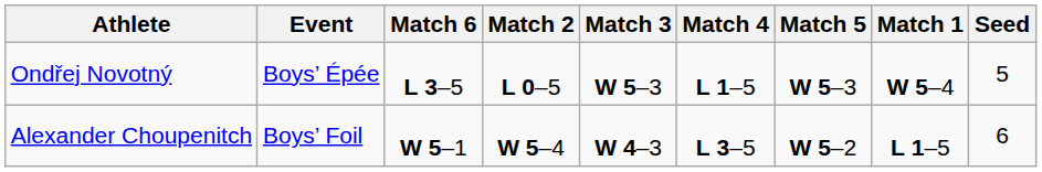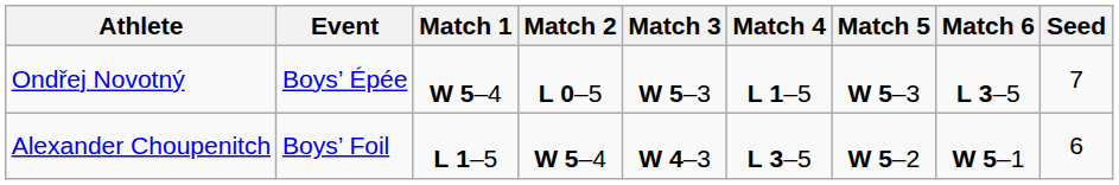 <table class="wikitable" border="1" style="font-size:90%">
 <tr>
 <th>Athlete</th>
 <th>Event</th>
-<th>Match 6</th>
+<th>Match 1</th>
 <th>Match 2</th>
 <th>Match 3</th>
 <th>Match 4</th>
 <th>Match 5</th>
-<th>Match 1</th>
+<th>Match 6</th>
 <th>Seed</th>
 </tr>
 <tr>
 <td><a href='#'>Ondřej Novotný</a></td>
 <td><a href='#'>Boys’ Épée</a></td>
-<td align=center><br> <strong>L</strong> <strong>3</strong>–5</td>
+<td align=center><br> <strong>W</strong> <strong>5</strong>–4</td>
 <td align=center><br> <strong>L</strong> <strong>0</strong>–5</td>
 <td align=center><br> <strong>W</strong> <strong>5</strong>–3</td>
 <td align=center><br> <strong>L</strong> <strong>1</strong>–5</td>
 <td align=center><br> <strong>W</strong> <strong>5</strong>–3</td>
-<td align=center><br> <strong>W</strong> <strong>5</strong>–4</td>
-<td align=center>5</td>
+<td align=center><br> <strong>L</strong> <strong>3</strong>–5</td>
+<td align=center>7</td>
 </tr>
 <tr>
 <td><a href='#'>Alexander Choupenitch</a></td>
 <td><a href='#'>Boys’ Foil</a></td>
-<td align=center><br> <strong>W</strong> <strong>5</strong>–1</td>
+<td align=center><br> <strong>L</strong> <strong>1</strong>–5</td>
 <td align=center><br> <strong>W</strong> <strong>5</strong>–4</td>
 <td align=center><br> <strong>W</strong> <strong>4</strong>–3</td>
 <td align=center><br> <strong>L</strong> <strong>3</strong>–5</td>
 <td align=center><br> <strong>W</strong> <strong>5</strong>–2</td>
-<td align=center><br> <strong>L</strong> <strong>1</strong>–5</td>
+<td align=center><br> <strong>W</strong> <strong>5</strong>–1</td>
 <td align=center>6</td>
 </tr>
 </table>
